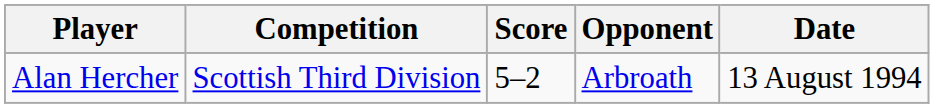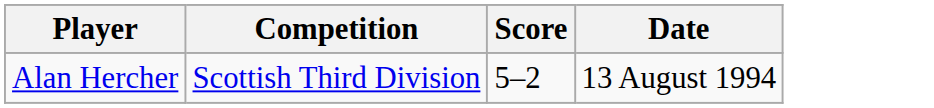 <table class="wikitable">
 <tr>
 <th>Player</th>
 <th>Competition</th>
 <th>Score</th>
-<th>Opponent</th>
 <th>Date</th>
 </tr>
 <tr>
 <td> <a href='#'>Alan Hercher</a></td>
 <td><a href='#'>Scottish Third Division</a></td>
 <td>5–2</td>
-<td><a href='#'>Arbroath</a></td>
 <td>13 August 1994</td>
 </tr>
 </table>
